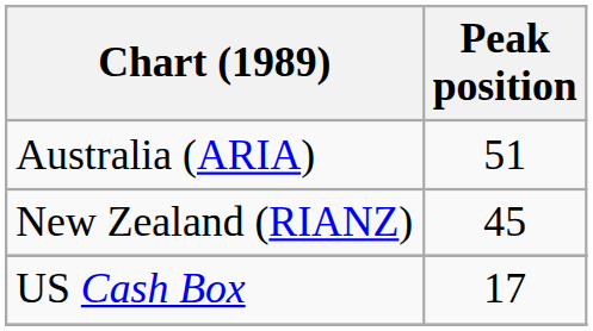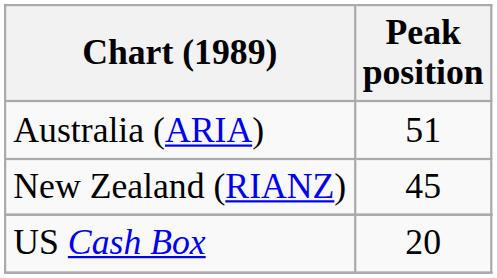 <table class="wikitable sortable">
 <tr>
 <th>Chart (1989)</th>
 <th>Peak<br>position</th>
 </tr>
 <tr>
 <td>Australia (<a href='#'>ARIA</a>)</td>
 <td align="center">51</td>
 </tr>
 <tr>
 <td>New Zealand (<a href='#'>RIANZ</a>)</td>
 <td align="center">45</td>
 </tr>
 <tr>
 </tr>
 <tr>
 <td>US <em><a href='#'>Cash Box</a></em></td>
-<td align="center">17</td>
+<td align="center">20</td>
 </tr>
 <tr>
 </tr>
 </table>
